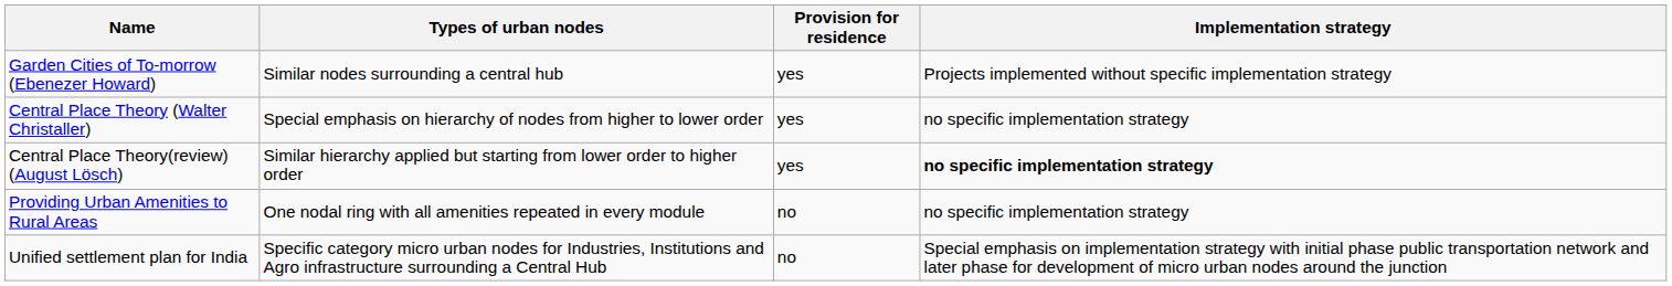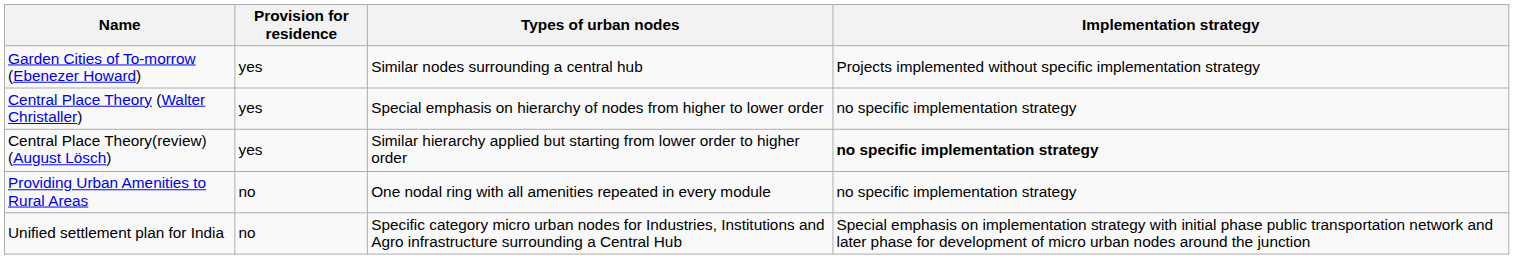 <table class="wikitable">
 <tr>
 <th>Name</th>
+<th>Provision for residence</th>
 <th>Types of urban nodes</th>
-<th>Provision for residence</th>
 <th>Implementation strategy</th>
 </tr>
 <tr>
 <td><a href='#'>Garden Cities of To-morrow</a> (<a href='#'>Ebenezer Howard</a>)</td>
+<td>yes</td>
 <td>Similar nodes surrounding a central hub</td>
-<td>yes</td>
 <td>Projects implemented without specific implementation strategy</td>
 </tr>
 <tr>
 <td><a href='#'>Central Place Theory</a> (<a href='#'>Walter Christaller</a>)</td>
+<td>yes</td>
 <td>Special emphasis on hierarchy of nodes from higher to lower order</td>
-<td>yes</td>
 <td>no specific implementation strategy</td>
 </tr>
 <tr>
 <td>Central Place Theory(review) (<a href='#'>August Lösch</a>)</td>
+<td>yes</td>
 <td>Similar hierarchy applied but starting from lower order to higher order</td>
-<td>yes</td>
 <td><strong>no specific implementation strategy</strong></td>
 </tr>
 <tr>
 <td><a href='#'>Providing Urban Amenities to Rural Areas</a></td>
+<td>no</td>
 <td>One nodal ring with all amenities repeated in every module</td>
-<td>no</td>
 <td>no specific implementation strategy</td>
 </tr>
 <tr>
 <td>Unified settlement plan for India</td>
+<td>no</td>
 <td>Specific category micro urban nodes for Industries, Institutions and Agro infrastructure surrounding a Central Hub</td>
-<td>no</td>
 <td>Special emphasis on implementation strategy with initial phase public transportation network and later phase for development of micro urban nodes around the junction</td>
 </tr>
 </table>
